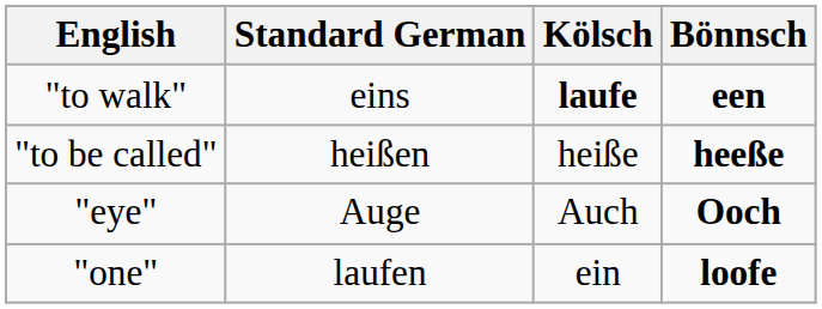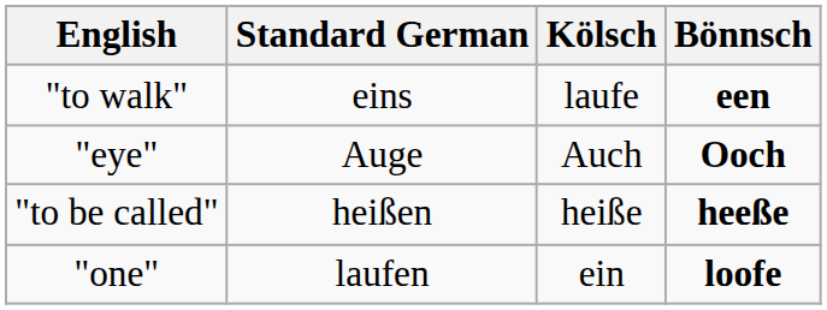 <table class="wikitable">
 <tr>
 <th colspan=1>English</th>
 <th colspan=1>Standard German</th>
 <th colspan=1>Kölsch</th>
 <th colspan=1>Bönnsch</th>
 </tr>
 <tr>
 <td align=center>"to walk"</td>
 <td align=center>eins </td>
-<td align=center><strong>laufe </strong></td>
+<td align=center>laufe </td>
 <td align=center><strong>een</strong> </td>
+</tr>
+<tr>
+<td align=center>"eye"</td>
+<td align=center>Auge </td>
+<td align=center>Auch </td>
+<td align=center><strong>Ooch</strong> </td>
 </tr>
 <tr>
 <td align=center>"to be called"</td>
 <td align=center>heißen </td>
 <td align=center>heiße </td>
 <td align=center><strong>heeße</strong> </td>
 </tr>
 <tr>
-<td align=center>"eye"</td>
-<td align=center>Auge </td>
-<td align=center>Auch </td>
-<td align=center><strong>Ooch</strong> </td>
-</tr>
-<tr>
 <td align=center>"one"</td>
 <td align=center>laufen </td>
 <td align=center>ein </td>
 <td align=center><strong>loofe</strong> </td>
 </tr>
 </table>
